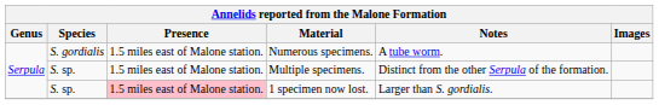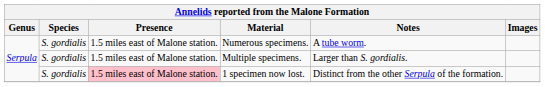 <table class="wikitable" align="center">
 <tr>
 <th colspan="6" align="center"><strong><a href='#'>Annelids</a> reported from the Malone Formation</strong></th>
 </tr>
 <tr>
 <th>Genus</th>
 <th>Species</th>
 <th>Presence</th>
 <th><strong>Material</strong></th>
 <th>Notes</th>
 <th>Images</th>
 </tr>
 <tr>
 <td rowspan="3"><em><a href='#'>Serpula</a></em></td>
 <td><em>S. gordialis</em></td>
 <td>1.5 miles east of Malone station.</td>
 <td>Numerous specimens.</td>
 <td>A <a href='#'>tube worm</a>.</td>
 <td></td>
 </tr>
 <tr>
-<td><em>S.</em> sp.</td>
+<td><em>S. gordialis</em></td>
 <td>1.5 miles east of Malone station.</td>
 <td>Multiple specimens.</td>
-<td>Distinct from the other <em><a href='#'>Serpula</a></em> of the formation.</td>
+<td>Larger than <em>S. gordialis</em>.</td>
 <td></td>
 </tr>
 <tr>
-<td><em>S.</em> sp.</td>
+<td><em>S. gordialis</em></td>
 <td style="background: pink;">1.5 miles east of Malone station.</td>
 <td>1 specimen now lost.</td>
-<td>Larger than <em>S. gordialis</em>.</td>
+<td>Distinct from the other <em><a href='#'>Serpula</a></em> of the formation.</td>
 <td></td>
 </tr>
 <tr>
 </tr>
 </table>
